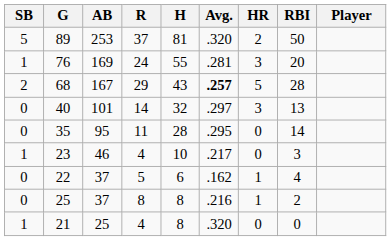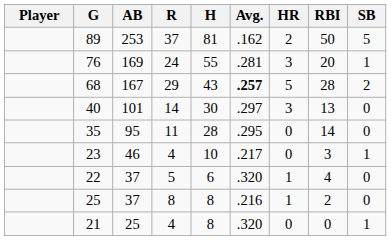 <table class="wikitable sortable">
 <tr>
-<th bgcolor="#DDDDFF" width="9%">SB</th>
+<th bgcolor="#DDDDFF" width="16%">Player</th>
 <th bgcolor="#DDDDFF" width="9%">G</th>
 <th bgcolor="#DDDDFF" width="9%">AB</th>
 <th bgcolor="#DDDDFF" width="9%">R</th>
 <th bgcolor="#DDDDFF" width="9%">H</th>
 <th bgcolor="#DDDDFF" width="9%">Avg.</th>
 <th bgcolor="#DDDDFF" width="9%">HR</th>
 <th bgcolor="#DDDDFF" width="9%">RBI</th>
-<th bgcolor="#DDDDFF" width="16%">Player</th>
+<th bgcolor="#DDDDFF" width="9%">SB</th>
 </tr>
 <tr align="center">
-<td>5</td>
+<td></td>
 <td>89</td>
 <td>253</td>
 <td>37</td>
 <td>81</td>
-<td>.320</td>
+<td>.162</td>
 <td>2</td>
 <td>50</td>
-<td></td>
+<td>5</td>
 </tr>
 <tr align="center">
-<td>1</td>
+<td></td>
 <td>76</td>
 <td>169</td>
 <td>24</td>
 <td>55</td>
 <td>.281</td>
 <td>3</td>
 <td>20</td>
-<td></td>
+<td>1</td>
 </tr>
 <tr align="center">
-<td>2</td>
+<td></td>
 <td>68</td>
 <td>167</td>
 <td>29</td>
 <td>43</td>
 <td><strong>.257</strong></td>
 <td>5</td>
 <td>28</td>
-<td></td>
+<td>2</td>
 </tr>
 <tr align="center">
-<td>0</td>
+<td></td>
 <td>40</td>
 <td>101</td>
 <td>14</td>
-<td>32</td>
+<td>30</td>
 <td>.297</td>
 <td>3</td>
 <td>13</td>
-<td></td>
+<td>0</td>
 </tr>
 <tr align="center">
-<td>0</td>
+<td></td>
 <td>35</td>
 <td>95</td>
 <td>11</td>
 <td>28</td>
 <td>.295</td>
 <td>0</td>
 <td>14</td>
-<td></td>
+<td>0</td>
 </tr>
 <tr align="center">
-<td>1</td>
+<td></td>
 <td>23</td>
 <td>46</td>
 <td>4</td>
 <td>10</td>
 <td>.217</td>
 <td>0</td>
 <td>3</td>
-<td></td>
+<td>1</td>
 </tr>
 <tr align="center">
-<td>0</td>
+<td></td>
 <td>22</td>
 <td>37</td>
 <td>5</td>
 <td>6</td>
-<td>.162</td>
+<td>.320</td>
 <td>1</td>
 <td>4</td>
-<td></td>
+<td>0</td>
 </tr>
 <tr align="center">
-<td>0</td>
+<td></td>
 <td>25</td>
 <td>37</td>
 <td>8</td>
 <td>8</td>
 <td>.216</td>
 <td>1</td>
 <td>2</td>
-<td></td>
+<td>0</td>
 </tr>
 <tr align="center">
-<td>1</td>
+<td></td>
 <td>21</td>
 <td>25</td>
 <td>4</td>
 <td>8</td>
 <td>.320</td>
 <td>0</td>
 <td>0</td>
-<td></td>
+<td>1</td>
 </tr>
 </table>
